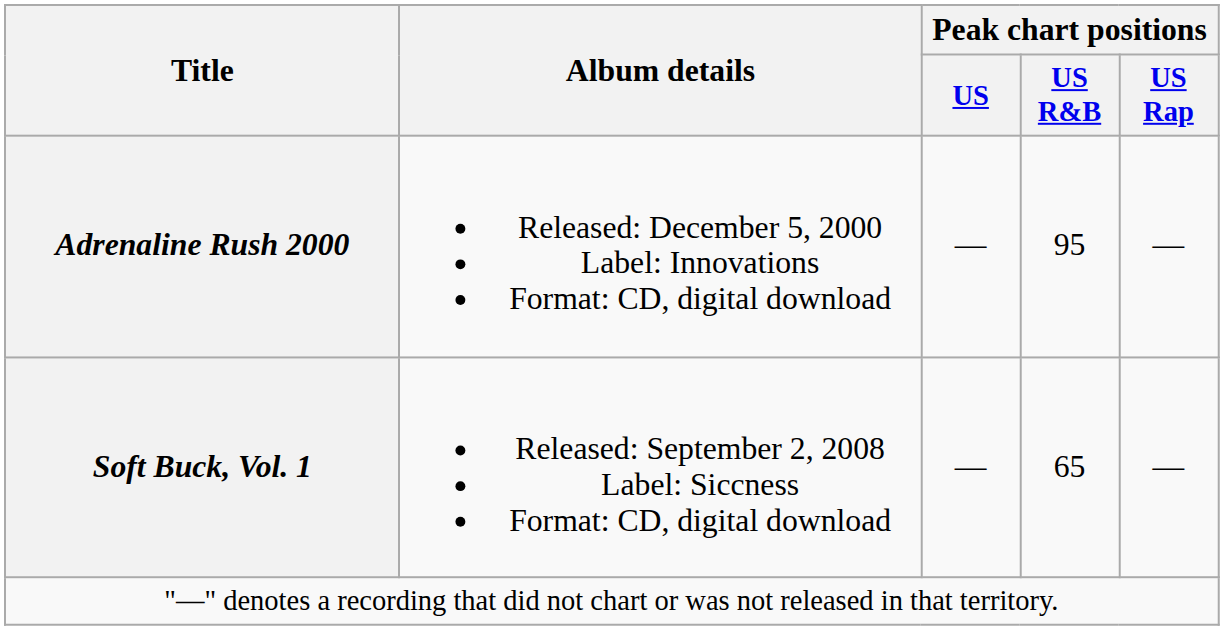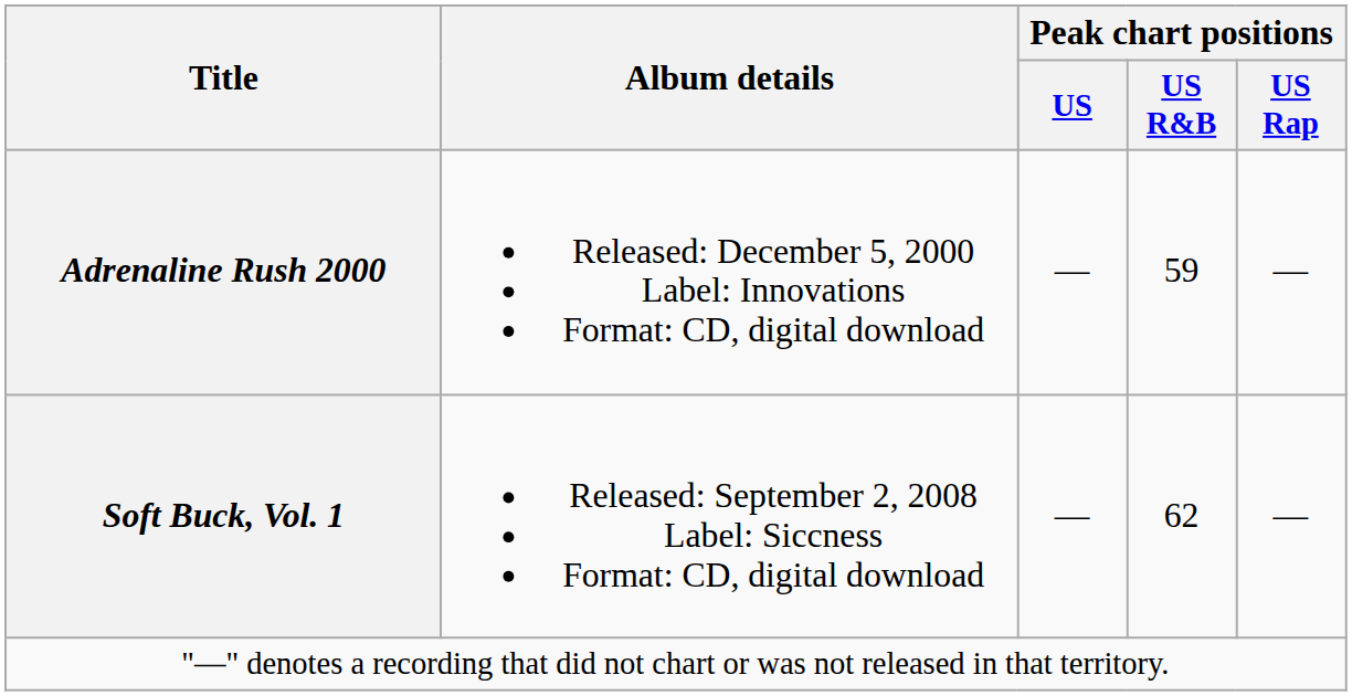 <table class="wikitable plainrowheaders" style="text-align:center;" border="1">
 <tr>
 <th scope="col" rowspan="2" style="width:12em;">Title</th>
 <th scope="col" rowspan="2" style="width:16em;">Album details</th>
 <th scope="col" colspan="3">Peak chart positions</th>
 </tr>
 <tr>
 <th scope="col" style="width:3em;font-size:90%;"><a href='#'>US</a></th>
 <th scope="col" style="width:3em;font-size:90%;"><a href='#'>US R&B</a></th>
 <th scope="col" style="width:3em;font-size:90%;"><a href='#'>US Rap</a></th>
 </tr>
 <tr>
 <th scope="row"><em>Adrenaline Rush 2000</em></th>
 <td><br><ul><li>Released: December 5, 2000</li><li>Label: Innovations</li><li>Format: CD, digital download</li></ul></td>
 <td>—</td>
-<td>95</td>
+<td>59</td>
 <td>—</td>
 </tr>
 <tr>
 <th scope="row"><em>Soft Buck, Vol. 1</em></th>
 <td><br><ul><li>Released: September 2, 2008</li><li>Label: Siccness</li><li>Format: CD, digital download</li></ul></td>
 <td>—</td>
-<td>65</td>
+<td>62</td>
 <td>—</td>
 </tr>
 <tr>
 <td colspan="9" style="font-size:90%">"—" denotes a recording that did not chart or was not released in that territory.</td>
 </tr>
 </table>
